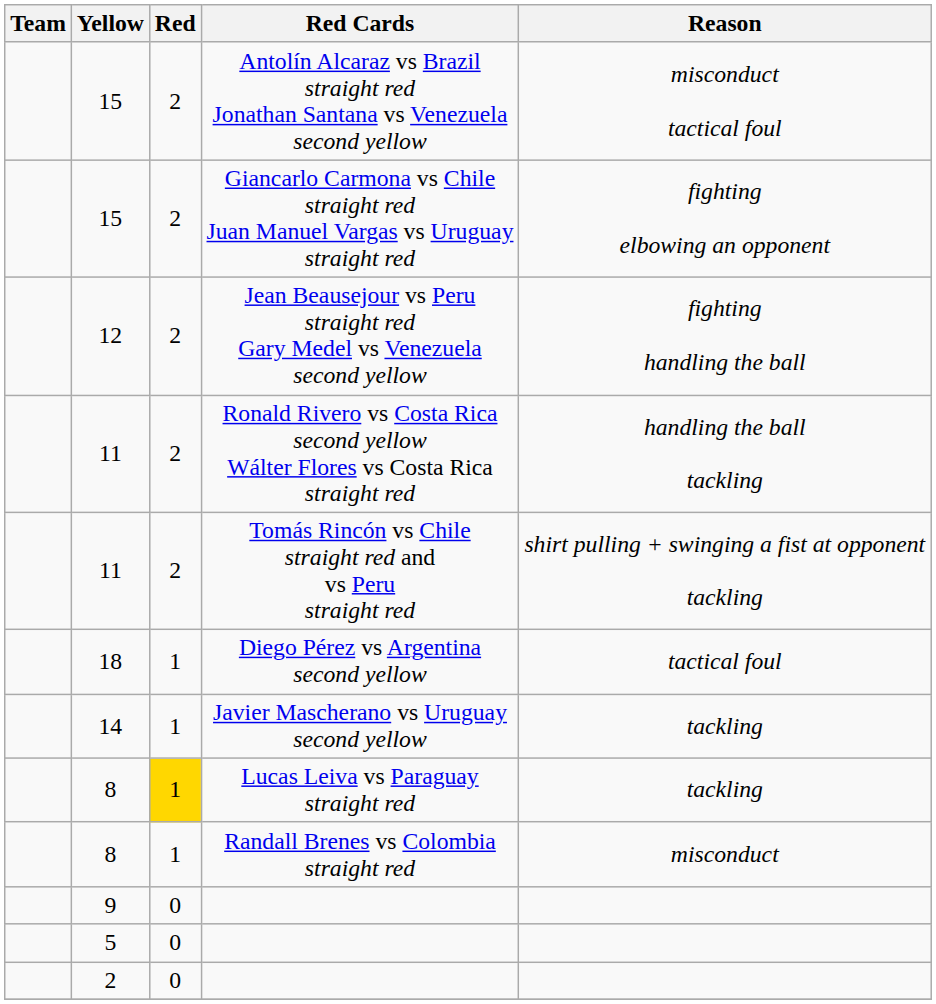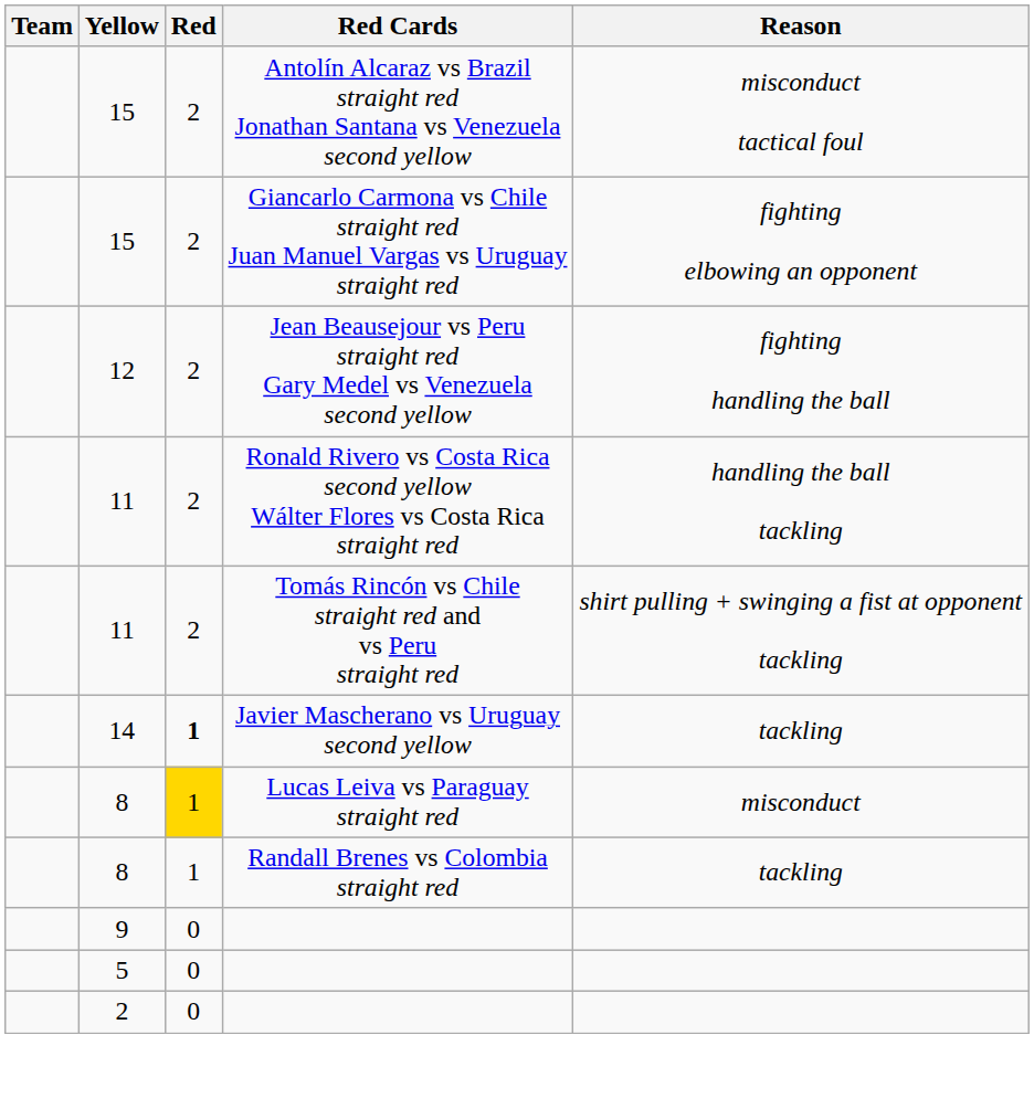 <table class="wikitable sortable" style="text-align:center;">
 <tr>
 <th>Team</th>
 <th> Yellow</th>
 <th> Red</th>
 <th>Red Cards</th>
 <th>Reason</th>
 </tr>
 <tr>
 <td align=left></td>
 <td>15</td>
 <td>2</td>
 <td><a href='#'>Antolín Alcaraz</a> vs <a href='#'>Brazil</a><br><em>straight red</em><br><a href='#'>Jonathan Santana</a> vs <a href='#'>Venezuela</a><br> <em>second yellow</em></td>
 <td><em>misconduct</em> <br><br> <em>tactical foul</em></td>
 </tr>
 <tr>
 <td align=left></td>
 <td>15</td>
 <td>2</td>
 <td><a href='#'>Giancarlo Carmona</a> vs <a href='#'>Chile</a><br><em>straight red</em><br><a href='#'>Juan Manuel Vargas</a> vs <a href='#'>Uruguay</a><br> <em>straight red</em></td>
 <td><em>fighting</em> <br><br> <em>elbowing an opponent</em></td>
 </tr>
 <tr>
 <td align=left></td>
 <td>12</td>
 <td>2</td>
 <td><a href='#'>Jean Beausejour</a> vs <a href='#'>Peru</a><br><em>straight red</em><br><a href='#'>Gary Medel</a> vs <a href='#'>Venezuela</a><br><em>second yellow</em></td>
 <td><em>fighting</em> <br><br> <em>handling the ball</em></td>
 </tr>
 <tr>
 <td align=left></td>
 <td>11</td>
 <td>2</td>
 <td><a href='#'>Ronald Rivero</a> vs <a href='#'>Costa Rica</a><br><em>second yellow</em><br><a href='#'>Wálter Flores</a> vs Costa Rica<br><em>straight red</em></td>
 <td><em>handling the ball</em> <br><br> <em>tackling</em></td>
 </tr>
 <tr>
 <td align=left></td>
 <td>11</td>
 <td>2</td>
 <td><a href='#'>Tomás Rincón</a> vs <a href='#'>Chile</a><br><em>straight red</em> and<br> vs <a href='#'>Peru</a><br> <em>straight red</em></td>
 <td><em>shirt pulling + swinging a fist at opponent</em> <br><br> <em>tackling</em></td>
 </tr>
 <tr>
 <td align=left></td>
-<td>18</td>
-<td>1</td>
-<td><a href='#'>Diego Pérez</a> vs <a href='#'>Argentina</a> <br><em>second yellow</em></td>
-<td><em>tactical foul</em></td>
-</tr>
-<tr>
-<td align=left></td>
 <td>14</td>
-<td>1</td>
+<td><strong>1</strong></td>
 <td><a href='#'>Javier Mascherano</a> vs <a href='#'>Uruguay</a><br><em>second yellow</em></td>
 <td><em>tackling</em></td>
 </tr>
 <tr>
 <td align=left></td>
 <td>8</td>
 <td style="background: gold;">1</td>
 <td><a href='#'>Lucas Leiva</a> vs <a href='#'>Paraguay</a><br><em>straight red</em></td>
-<td><em>tackling</em></td>
+<td><em>misconduct</em></td>
 </tr>
 <tr>
 <td align=left></td>
 <td>8</td>
 <td>1</td>
 <td><a href='#'>Randall Brenes</a> vs <a href='#'>Colombia</a><br><em>straight red</em></td>
-<td><em>misconduct</em></td>
+<td><em>tackling</em></td>
 </tr>
 <tr>
 <td align=left></td>
 <td>9</td>
 <td>0</td>
 <td></td>
 <td></td>
 </tr>
 <tr>
 <td align=left></td>
 <td>5</td>
 <td>0</td>
 <td></td>
 <td></td>
 </tr>
 <tr>
 <td align=left></td>
 <td>2</td>
 <td>0</td>
 <td></td>
 <td></td>
 </tr>
 <tr>
 </tr>
 </table>
